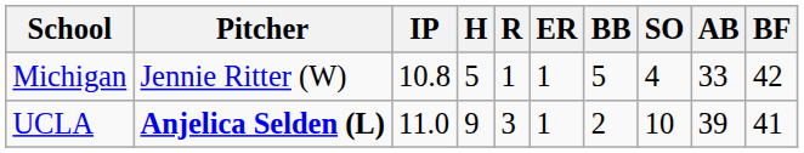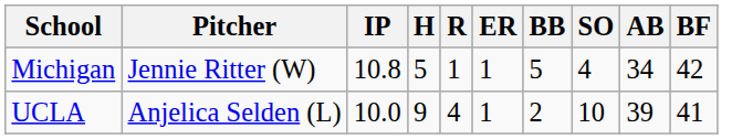 <table class="wikitable">
 <tr>
 <th>School</th>
 <th>Pitcher</th>
 <th>IP</th>
 <th>H</th>
 <th>R</th>
 <th>ER</th>
 <th>BB</th>
 <th>SO</th>
 <th>AB</th>
 <th>BF</th>
 </tr>
 <tr>
 <td><a href='#'>Michigan</a></td>
 <td><a href='#'>Jennie Ritter</a> (W)</td>
 <td>10.8</td>
 <td>5</td>
 <td>1</td>
 <td>1</td>
 <td>5</td>
 <td>4</td>
-<td>33</td>
+<td>34</td>
 <td>42</td>
 </tr>
 <tr>
 <td><a href='#'>UCLA</a></td>
-<td><strong><a href='#'>Anjelica Selden</a> (L)</strong></td>
-<td>11.0</td>
+<td><a href='#'>Anjelica Selden</a> (L)</td>
+<td>10.0</td>
 <td>9</td>
-<td>3</td>
+<td>4</td>
 <td>1</td>
 <td>2</td>
 <td>10</td>
 <td>39</td>
 <td>41</td>
 </tr>
 </table>
